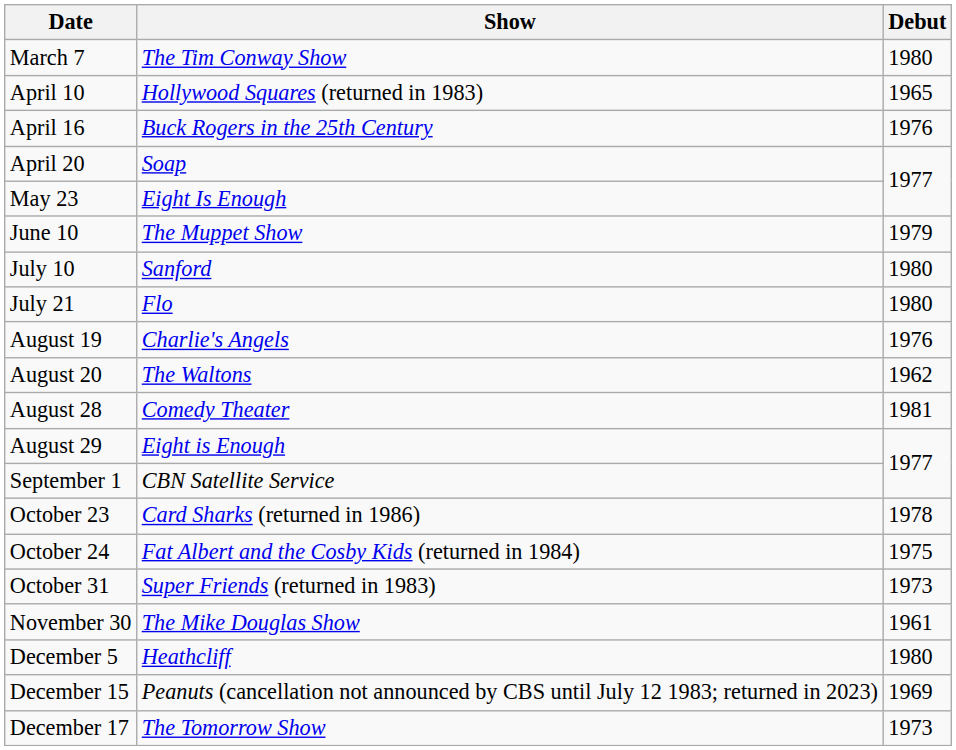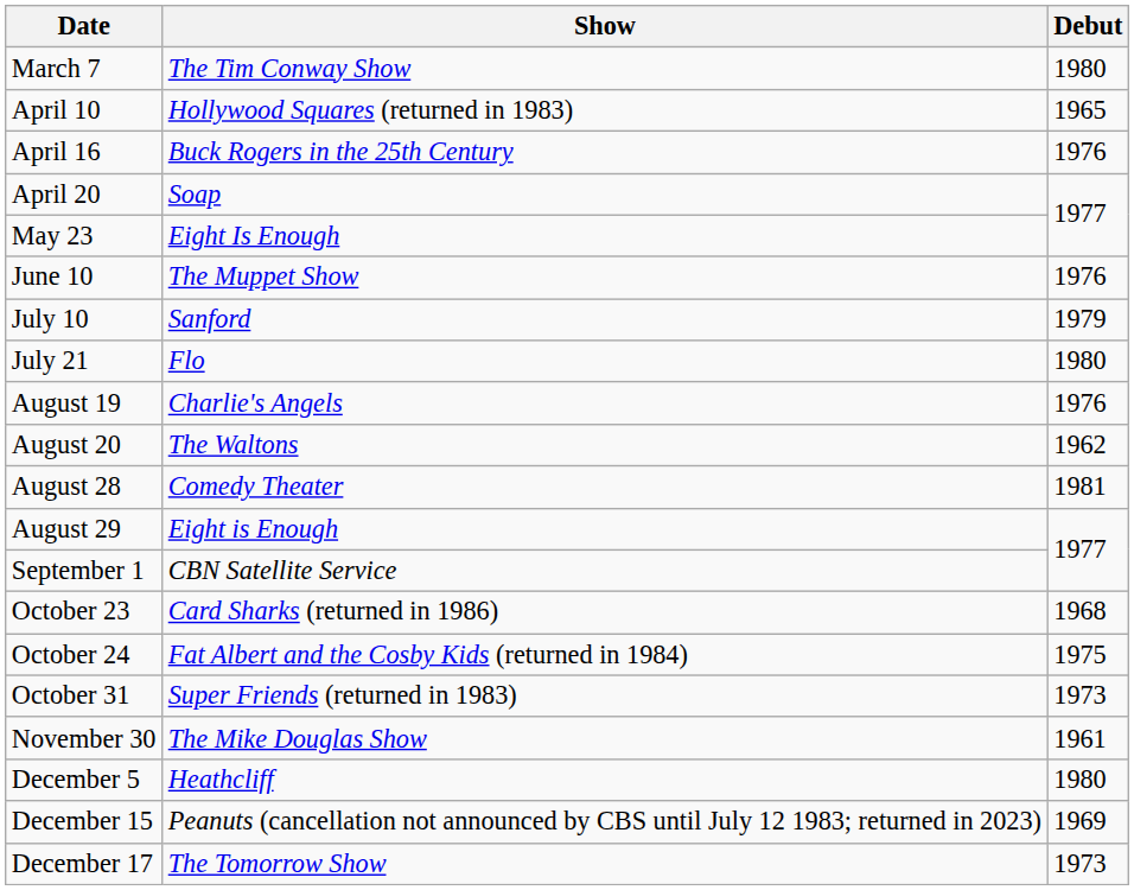 <table class="wikitable sortable">
 <tr>
 <th>Date</th>
 <th>Show</th>
 <th>Debut</th>
 </tr>
 <tr>
 <td>March 7</td>
 <td><em><a href='#'>The Tim Conway Show</a></em></td>
 <td>1980</td>
 </tr>
 <tr>
 <td>April 10</td>
 <td><em><a href='#'>Hollywood Squares</a></em> (returned in 1983)</td>
 <td>1965</td>
 </tr>
 <tr>
 <td>April 16</td>
 <td><em><a href='#'>Buck Rogers in the 25th Century</a></em></td>
 <td>1976</td>
 </tr>
 <tr>
 <td>April 20</td>
 <td><em><a href='#'>Soap</a></em></td>
 <td rowspan="2">1977</td>
 </tr>
 <tr>
 <td>May 23</td>
 <td><em><a href='#'>Eight Is Enough</a></em></td>
 </tr>
 <tr>
 <td>June 10</td>
 <td><em><a href='#'>The Muppet Show</a></em></td>
-<td>1979</td>
+<td>1976</td>
 </tr>
 <tr>
 <td>July 10</td>
 <td><em><a href='#'>Sanford</a></em></td>
-<td>1980</td>
+<td>1979</td>
 </tr>
 <tr>
 <td>July 21</td>
 <td><em><a href='#'>Flo</a></em></td>
 <td>1980</td>
 </tr>
 <tr>
 <td>August 19</td>
 <td><em><a href='#'>Charlie's Angels</a></em></td>
 <td>1976</td>
 </tr>
 <tr>
 <td>August 20</td>
 <td><em><a href='#'>The Waltons</a></em></td>
 <td>1962</td>
 </tr>
 <tr>
 <td>August 28</td>
 <td><em><a href='#'>Comedy Theater</a></em></td>
 <td>1981</td>
 </tr>
 <tr>
 <td>August 29</td>
 <td><em><a href='#'>Eight is Enough</a></em></td>
 <td rowspan="2">1977</td>
 </tr>
 <tr>
 <td>September 1</td>
 <td><em>CBN Satellite Service</em></td>
 </tr>
 <tr>
 <td>October 23</td>
 <td><em><a href='#'>Card Sharks</a></em> (returned in 1986)</td>
-<td>1978</td>
+<td>1968</td>
 </tr>
 <tr>
 <td>October 24</td>
 <td><em><a href='#'>Fat Albert and the Cosby Kids</a></em> (returned in 1984)</td>
 <td>1975</td>
 </tr>
 <tr>
 <td>October 31</td>
 <td><em><a href='#'>Super Friends</a></em> (returned in 1983)</td>
 <td>1973</td>
 </tr>
 <tr>
 <td>November 30</td>
 <td><em><a href='#'>The Mike Douglas Show</a></em></td>
 <td>1961</td>
 </tr>
 <tr>
 <td>December 5</td>
 <td><em><a href='#'>Heathcliff</a></em></td>
 <td>1980</td>
 </tr>
 <tr>
 <td>December 15</td>
 <td><em>Peanuts</em> (cancellation not announced by CBS until July 12 1983; returned in 2023)</td>
 <td>1969</td>
 </tr>
 <tr>
 <td>December 17</td>
 <td><em><a href='#'>The Tomorrow Show</a></em></td>
 <td>1973</td>
 </tr>
 </table>
